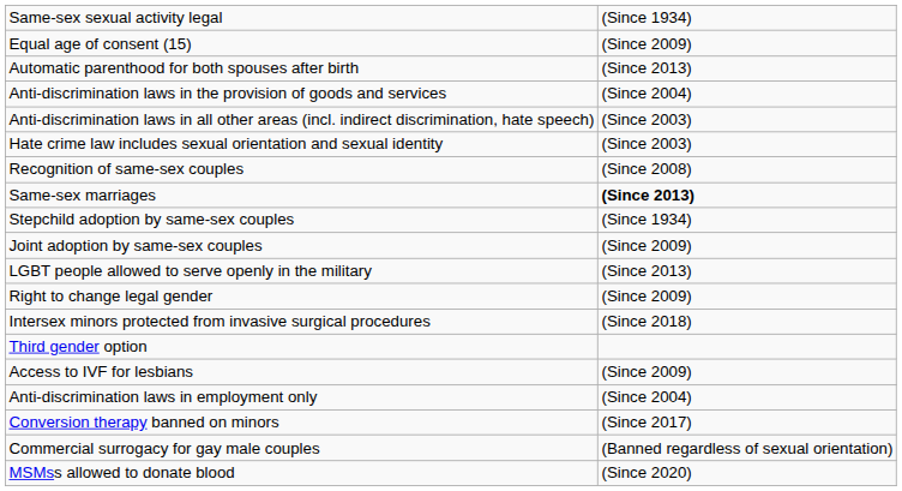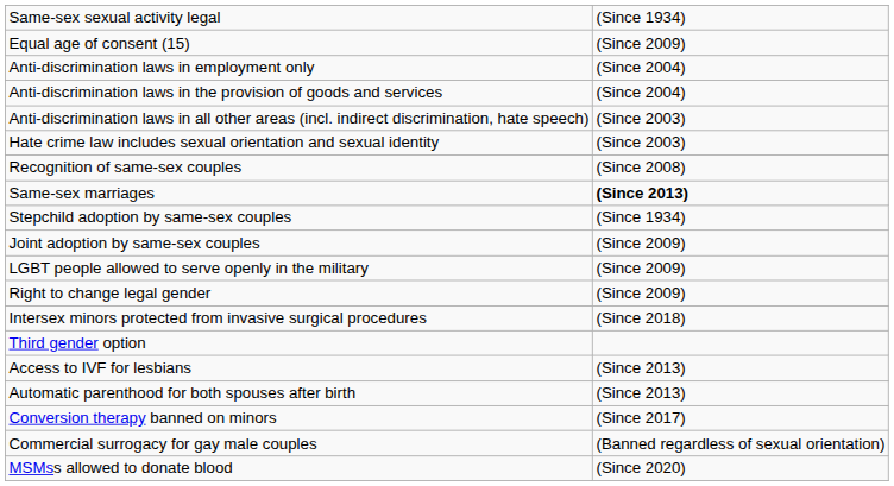 <table class="wikitable">
 <tr>
 <td>Same-sex sexual activity legal</td>
 <td> (Since 1934)</td>
 </tr>
 <tr>
 <td>Equal age of consent (15)</td>
 <td> (Since 2009)</td>
 </tr>
 <tr>
-<td>Automatic parenthood for both spouses after birth</td>
-<td> (Since 2013)</td>
+<td>Anti-discrimination laws in employment only</td>
+<td> (Since 2004)</td>
 </tr>
 <tr>
 <td>Anti-discrimination laws in the provision of goods and services</td>
 <td> (Since 2004)</td>
 </tr>
 <tr>
 <td>Anti-discrimination laws in all other areas (incl. indirect discrimination, hate speech)</td>
 <td> (Since 2003)</td>
 </tr>
 <tr>
 <td>Hate crime law includes sexual orientation and sexual identity</td>
 <td> (Since 2003)</td>
 </tr>
 <tr>
 <td>Recognition of same-sex couples</td>
 <td> (Since 2008)</td>
 </tr>
 <tr>
 <td>Same-sex marriages</td>
 <td><strong> (Since 2013)</strong></td>
 </tr>
 <tr>
 <td>Stepchild adoption by same-sex couples</td>
 <td> (Since 1934)</td>
 </tr>
 <tr>
 <td>Joint adoption by same-sex couples</td>
 <td> (Since 2009)</td>
 </tr>
 <tr>
 <td>LGBT people allowed to serve openly in the military</td>
-<td> (Since 2013)</td>
+<td> (Since 2009)</td>
 </tr>
 <tr>
 <td>Right to change legal gender</td>
 <td> (Since 2009)</td>
 </tr>
 <tr>
 <td>Intersex minors protected from invasive surgical procedures</td>
 <td> (Since 2018)</td>
 </tr>
 <tr>
 <td><a href='#'>Third gender</a> option</td>
 <td></td>
 </tr>
 <tr>
 <td>Access to IVF for lesbians</td>
-<td> (Since 2009)</td>
+<td> (Since 2013)</td>
 </tr>
 <tr>
-<td>Anti-discrimination laws in employment only</td>
-<td> (Since 2004)</td>
+<td>Automatic parenthood for both spouses after birth</td>
+<td> (Since 2013)</td>
 </tr>
 <tr>
 <td><a href='#'>Conversion therapy</a> banned on minors</td>
 <td> (Since 2017)</td>
 </tr>
 <tr>
 <td>Commercial surrogacy for gay male couples</td>
 <td> (Banned regardless of sexual orientation)</td>
 </tr>
 <tr>
 <td><a href='#'>MSMs</a>s allowed to donate blood</td>
 <td> (Since 2020)</td>
 </tr>
 </table>
